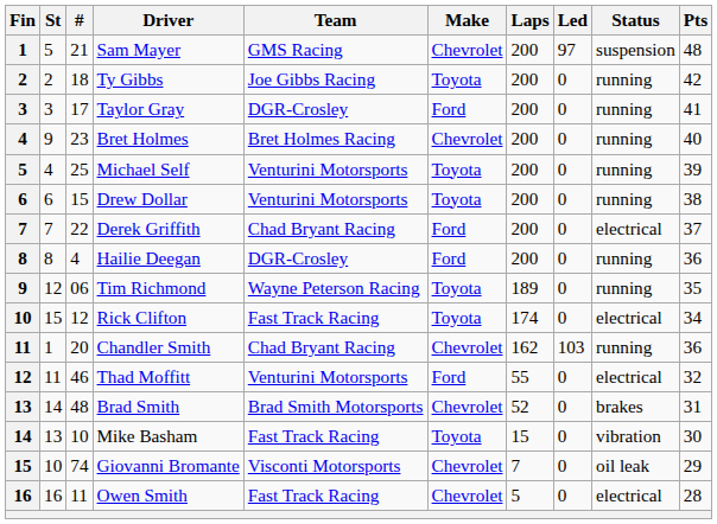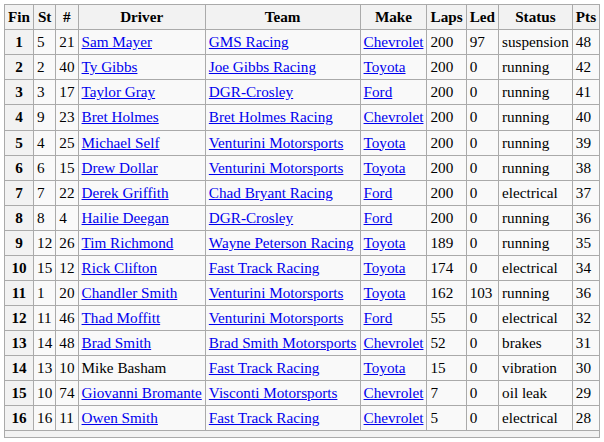 <table class="wikitable sortable" style="font-size:95%">
 <tr>
 <th>Fin</th>
 <th>St</th>
 <th>#</th>
 <th>Driver</th>
 <th>Team</th>
 <th>Make</th>
 <th>Laps</th>
 <th>Led</th>
 <th>Status</th>
 <th>Pts</th>
 </tr>
 <tr>
 <th>1</th>
 <td>5</td>
 <td>21</td>
 <td><a href='#'>Sam Mayer</a></td>
 <td><a href='#'>GMS Racing</a></td>
 <td><a href='#'>Chevrolet</a></td>
 <td>200</td>
 <td>97</td>
 <td>suspension</td>
 <td>48</td>
 </tr>
 <tr>
 <th>2</th>
 <td>2</td>
-<td>18</td>
+<td>40</td>
 <td><a href='#'>Ty Gibbs</a></td>
 <td><a href='#'>Joe Gibbs Racing</a></td>
 <td><a href='#'>Toyota</a></td>
 <td>200</td>
 <td>0</td>
 <td>running</td>
 <td>42</td>
 </tr>
 <tr>
 <th>3</th>
 <td>3</td>
 <td>17</td>
 <td><a href='#'>Taylor Gray</a></td>
 <td><a href='#'>DGR-Crosley</a></td>
 <td><a href='#'>Ford</a></td>
 <td>200</td>
 <td>0</td>
 <td>running</td>
 <td>41</td>
 </tr>
 <tr>
 <th>4</th>
 <td>9</td>
 <td>23</td>
 <td><a href='#'>Bret Holmes</a></td>
 <td><a href='#'>Bret Holmes Racing</a></td>
 <td><a href='#'>Chevrolet</a></td>
 <td>200</td>
 <td>0</td>
 <td>running</td>
 <td>40</td>
 </tr>
 <tr>
 <th>5</th>
 <td>4</td>
 <td>25</td>
 <td><a href='#'>Michael Self</a></td>
 <td><a href='#'>Venturini Motorsports</a></td>
 <td><a href='#'>Toyota</a></td>
 <td>200</td>
 <td>0</td>
 <td>running</td>
 <td>39</td>
 </tr>
 <tr>
 <th>6</th>
 <td>6</td>
 <td>15</td>
 <td><a href='#'>Drew Dollar</a></td>
 <td><a href='#'>Venturini Motorsports</a></td>
 <td><a href='#'>Toyota</a></td>
 <td>200</td>
 <td>0</td>
 <td>running</td>
 <td>38</td>
 </tr>
 <tr>
 <th>7</th>
 <td>7</td>
 <td>22</td>
 <td><a href='#'>Derek Griffith</a></td>
 <td><a href='#'>Chad Bryant Racing</a></td>
 <td><a href='#'>Ford</a></td>
 <td>200</td>
 <td>0</td>
 <td>electrical</td>
 <td>37</td>
 </tr>
 <tr>
 <th>8</th>
 <td>8</td>
 <td>4</td>
 <td><a href='#'>Hailie Deegan</a></td>
 <td><a href='#'>DGR-Crosley</a></td>
 <td><a href='#'>Ford</a></td>
 <td>200</td>
 <td>0</td>
 <td>running</td>
 <td>36</td>
 </tr>
 <tr>
 <th>9</th>
 <td>12</td>
-<td>06</td>
+<td>26</td>
 <td><a href='#'>Tim Richmond</a></td>
 <td><a href='#'>Wayne Peterson Racing</a></td>
 <td><a href='#'>Toyota</a></td>
 <td>189</td>
 <td>0</td>
 <td>running</td>
 <td>35</td>
 </tr>
 <tr>
 <th>10</th>
 <td>15</td>
 <td>12</td>
 <td><a href='#'>Rick Clifton</a></td>
 <td><a href='#'>Fast Track Racing</a></td>
 <td><a href='#'>Toyota</a></td>
 <td>174</td>
 <td>0</td>
 <td>electrical</td>
 <td>34</td>
 </tr>
 <tr>
 <th>11</th>
 <td>1</td>
 <td>20</td>
 <td><a href='#'>Chandler Smith</a></td>
-<td><a href='#'>Chad Bryant Racing</a></td>
-<td><a href='#'>Chevrolet</a></td>
+<td><a href='#'>Venturini Motorsports</a></td>
+<td><a href='#'>Toyota</a></td>
 <td>162</td>
 <td>103</td>
 <td>running</td>
 <td>36</td>
 </tr>
 <tr>
 <th>12</th>
 <td>11</td>
 <td>46</td>
 <td><a href='#'>Thad Moffitt</a></td>
 <td><a href='#'>Venturini Motorsports</a></td>
 <td><a href='#'>Ford</a></td>
 <td>55</td>
 <td>0</td>
 <td>electrical</td>
 <td>32</td>
 </tr>
 <tr>
 <th>13</th>
 <td>14</td>
 <td>48</td>
 <td><a href='#'>Brad Smith</a></td>
 <td><a href='#'>Brad Smith Motorsports</a></td>
 <td><a href='#'>Chevrolet</a></td>
 <td>52</td>
 <td>0</td>
 <td>brakes</td>
 <td>31</td>
 </tr>
 <tr>
 <th>14</th>
 <td>13</td>
 <td>10</td>
 <td>Mike Basham</td>
 <td><a href='#'>Fast Track Racing</a></td>
 <td><a href='#'>Toyota</a></td>
 <td>15</td>
 <td>0</td>
 <td>vibration</td>
 <td>30</td>
 </tr>
 <tr>
 <th>15</th>
 <td>10</td>
 <td>74</td>
 <td><a href='#'>Giovanni Bromante</a></td>
 <td><a href='#'>Visconti Motorsports</a></td>
 <td><a href='#'>Chevrolet</a></td>
 <td>7</td>
 <td>0</td>
 <td>oil leak</td>
 <td>29</td>
 </tr>
 <tr>
 <th>16</th>
 <td>16</td>
 <td>11</td>
 <td><a href='#'>Owen Smith</a></td>
 <td><a href='#'>Fast Track Racing</a></td>
 <td><a href='#'>Chevrolet</a></td>
 <td>5</td>
 <td>0</td>
 <td>electrical</td>
 <td>28</td>
 </tr>
 <tr>
 <th colspan="10"></th>
 </tr>
 </table>
